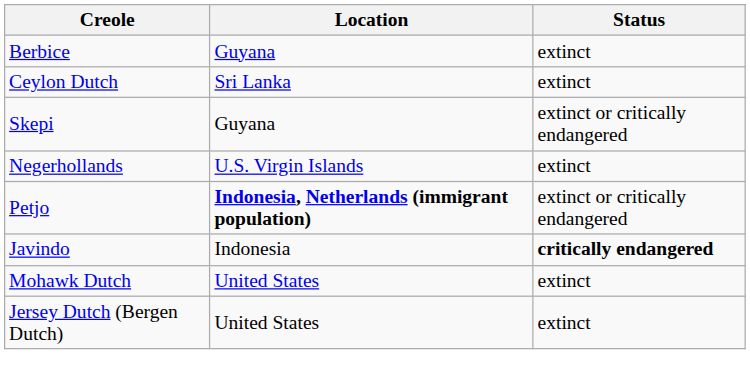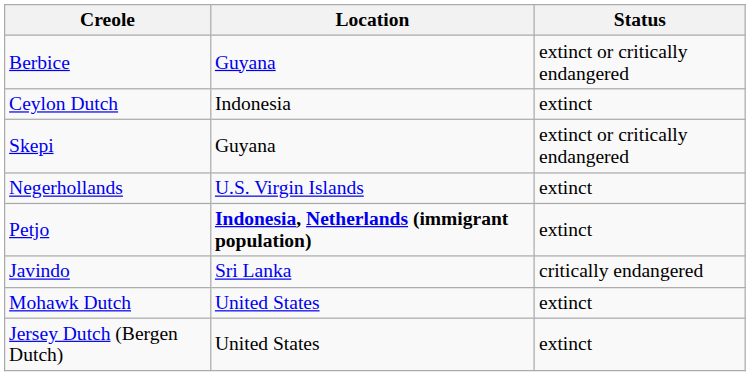 <table class="wikitable" border="1">
 <tr>
 <th>Creole</th>
 <th>Location</th>
 <th>Status</th>
 </tr>
 <tr>
 <td><a href='#'>Berbice</a></td>
 <td><a href='#'>Guyana</a></td>
-<td>extinct</td>
+<td>extinct or critically endangered</td>
 </tr>
 <tr>
 <td><a href='#'>Ceylon Dutch</a></td>
-<td><a href='#'>Sri Lanka</a></td>
+<td>Indonesia</td>
 <td>extinct</td>
 </tr>
 <tr>
 <td><a href='#'>Skepi</a></td>
 <td>Guyana</td>
 <td>extinct or critically endangered</td>
 </tr>
 <tr>
 <td><a href='#'>Negerhollands</a></td>
 <td><a href='#'>U.S. Virgin Islands</a></td>
 <td>extinct</td>
 </tr>
 <tr>
 <td><a href='#'>Petjo</a></td>
 <td><strong><a href='#'>Indonesia</a>, <a href='#'>Netherlands</a> (immigrant population)</strong></td>
-<td>extinct or critically endangered</td>
+<td>extinct</td>
 </tr>
 <tr>
 <td><a href='#'>Javindo</a></td>
-<td>Indonesia</td>
-<td><strong>critically endangered</strong></td>
+<td><a href='#'>Sri Lanka</a></td>
+<td>critically endangered</td>
 </tr>
 <tr>
 <td><a href='#'>Mohawk Dutch</a></td>
 <td><a href='#'>United States</a></td>
 <td>extinct</td>
 </tr>
 <tr>
 <td><a href='#'>Jersey Dutch</a> (Bergen Dutch)</td>
 <td>United States</td>
 <td>extinct</td>
 </tr>
 </table>
